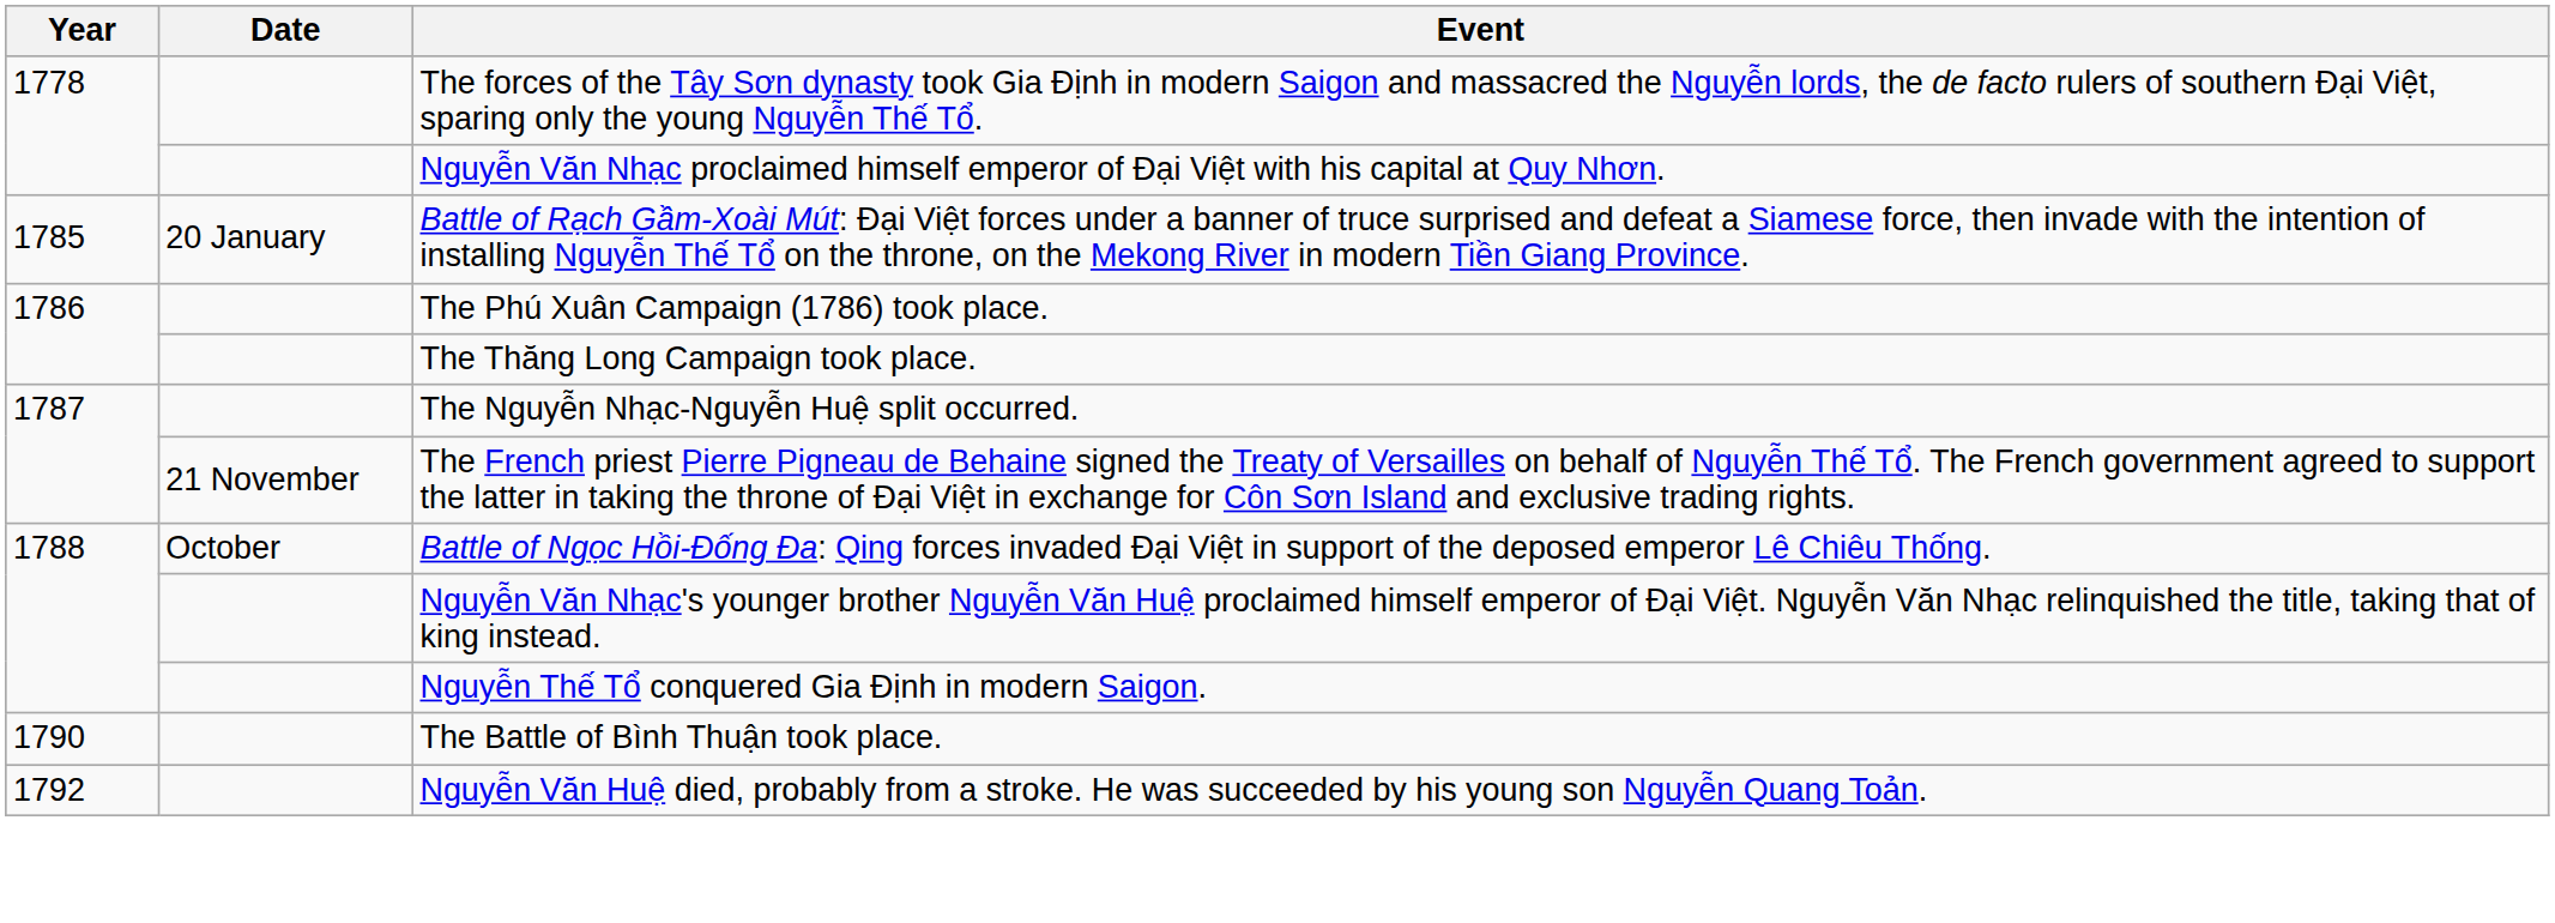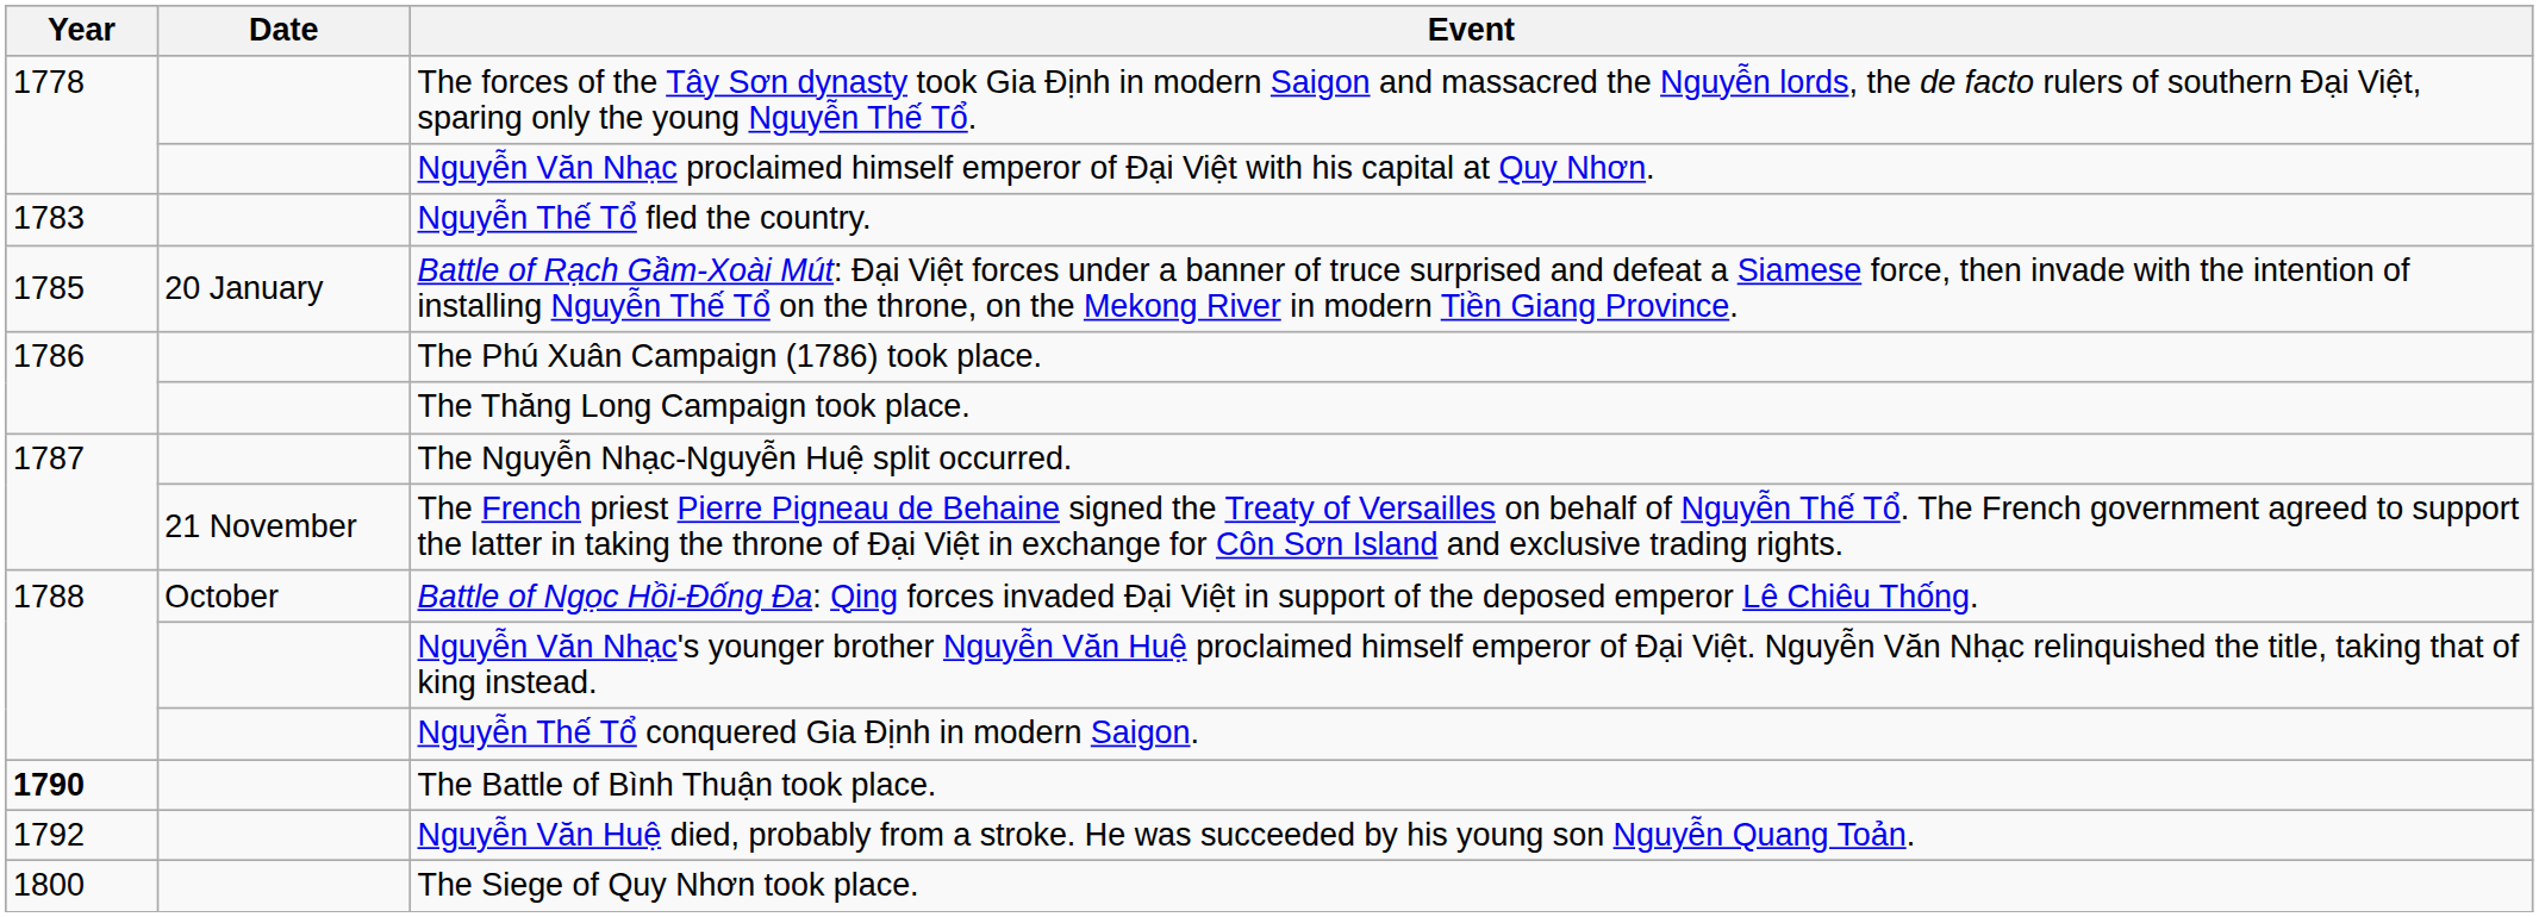 <table class="wikitable" width="100%">
 <tr>
 <th style="width:6%">Year</th>
 <th style="width:10%">Date</th>
 <th>Event</th>
 </tr>
 <tr>
 <td rowspan="2" valign="top">1778</td>
 <td></td>
 <td>The forces of the <a href='#'>Tây Sơn dynasty</a> took Gia Định in modern <a href='#'>Saigon</a> and massacred the <a href='#'>Nguyễn lords</a>, the <em>de facto</em> rulers of southern Đại Việt, sparing only the young <a href='#'>Nguyễn Thế Tổ</a>.</td>
 </tr>
 <tr>
 <td></td>
 <td><a href='#'>Nguyễn Văn Nhạc</a> proclaimed himself emperor of Đại Việt with his capital at <a href='#'>Quy Nhơn</a>.</td>
+</tr>
+<tr>
+<td>1783</td>
+<td></td>
+<td><a href='#'>Nguyễn Thế Tổ</a> fled the country.</td>
 </tr>
 <tr>
 <td>1785</td>
 <td>20 January</td>
 <td><em><a href='#'>Battle of Rạch Gầm-Xoài Mút</a></em>: Đại Việt forces under a banner of truce surprised and defeat a <a href='#'>Siamese</a> force, then invade with the intention of installing <a href='#'>Nguyễn Thế Tổ</a> on the throne, on the <a href='#'>Mekong River</a> in modern <a href='#'>Tiền Giang Province</a>.</td>
 </tr>
 <tr>
 <td rowspan="2" valign="top">1786</td>
 <td></td>
 <td>The Phú Xuân Campaign (1786) took place.</td>
 </tr>
 <tr>
 <td></td>
 <td>The Thăng Long Campaign took place.</td>
 </tr>
 <tr>
 <td rowspan="2" valign="top">1787</td>
 <td></td>
 <td>The Nguyễn Nhạc-Nguyễn Huệ split occurred.</td>
 </tr>
 <tr>
 <td>21 November</td>
 <td>The <a href='#'>French</a> priest <a href='#'>Pierre Pigneau de Behaine</a> signed the <a href='#'>Treaty of Versailles</a> on behalf of <a href='#'>Nguyễn Thế Tổ</a>.  The French government agreed to support the latter in taking the throne of Đại Việt in exchange for <a href='#'>Côn Sơn Island</a> and exclusive trading rights.</td>
 </tr>
 <tr>
 <td rowspan="3" valign="top">1788</td>
 <td>October</td>
 <td><em><a href='#'>Battle of Ngọc Hồi-Đống Đa</a></em>: <a href='#'>Qing</a> forces invaded Đại Việt in support of the deposed emperor <a href='#'>Lê Chiêu Thống</a>.</td>
 </tr>
 <tr>
 <td></td>
 <td><a href='#'>Nguyễn Văn Nhạc</a>'s younger brother <a href='#'>Nguyễn Văn Huệ</a> proclaimed himself emperor of Đại Việt.  Nguyễn Văn Nhạc relinquished the title, taking that of king instead.</td>
 </tr>
 <tr>
 <td></td>
 <td><a href='#'>Nguyễn Thế Tổ</a> conquered Gia Định in modern <a href='#'>Saigon</a>.</td>
 </tr>
 <tr>
-<td>1790</td>
+<td><strong>1790</strong></td>
 <td></td>
 <td>The Battle of Bình Thuận took place.</td>
 </tr>
 <tr>
 <td>1792</td>
 <td></td>
 <td><a href='#'>Nguyễn Văn Huệ</a> died, probably from a stroke.  He was succeeded by his young son <a href='#'>Nguyễn Quang Toản</a>.</td>
 </tr>
+<tr>
+<td>1800</td>
+<td></td>
+<td>The Siege of Quy Nhơn took place.</td>
+</tr>
 </table>
